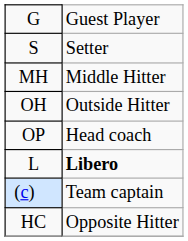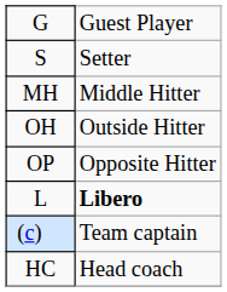 <table class="wikitable" style="float:right; margin-left:1em;">
 <tr>
 <td style="border: 1px solid black;text-align:center;">  G  </td>
 <td>Guest Player</td>
 </tr>
 <tr>
 <td style="border: 1px solid black;text-align:center;">  S  </td>
 <td>Setter</td>
 </tr>
 <tr>
 <td style="border: 1px solid black;text-align:center;">  MH  </td>
 <td>Middle Hitter</td>
 </tr>
 <tr>
 <td style="border: 1px solid black;text-align:center;">  OH  </td>
 <td>Outside Hitter</td>
 </tr>
 <tr>
 <td style="border: 1px solid black;text-align:center;">  OP  </td>
-<td>Head coach</td>
+<td>Opposite Hitter</td>
 </tr>
 <tr>
 <td style="border: 1px solid black;text-align:center;">  L  </td>
 <td><strong>Libero</strong></td>
 </tr>
 <tr>
 <td style="background: #D0E6FF; border: 1px solid black" style="text-align:center;"> (<a href='#'>c</a>) </td>
 <td>Team captain</td>
 </tr>
 <tr>
 <td style="border: 1px solid black;text-align:center;">  HC  </td>
-<td>Opposite Hitter</td>
+<td>Head coach</td>
 </tr>
 <tr>
 </tr>
 </table>
